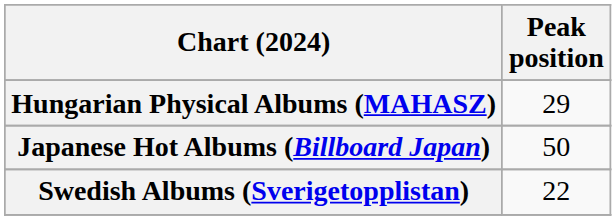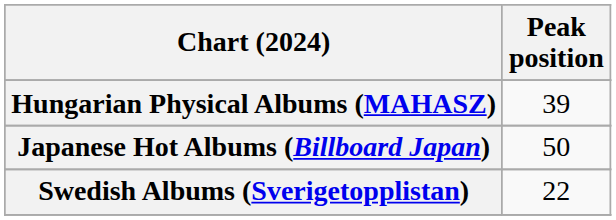 <table class="wikitable sortable plainrowheaders" style="text-align:center">
 <tr>
 <th scope="col">Chart (2024)</th>
 <th scope="col">Peak<br>position</th>
 </tr>
 <tr>
 </tr>
 <tr>
 </tr>
 <tr>
 </tr>
 <tr>
 </tr>
 <tr>
 </tr>
 <tr>
 <th scope="row">Hungarian Physical Albums (<a href='#'>MAHASZ</a>)</th>
-<td>29</td>
+<td>39</td>
 </tr>
 <tr>
 </tr>
 <tr>
 <th scope="row">Japanese Hot Albums (<em><a href='#'>Billboard Japan</a></em>)</th>
 <td>50</td>
 </tr>
 <tr>
 </tr>
 <tr>
 </tr>
 <tr>
 <th scope="row">Swedish Albums (<a href='#'>Sverigetopplistan</a>)</th>
 <td>22</td>
 </tr>
 <tr>
 </tr>
 <tr>
 </tr>
 <tr>
 </tr>
 <tr>
 </tr>
 </table>
